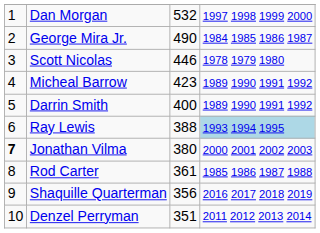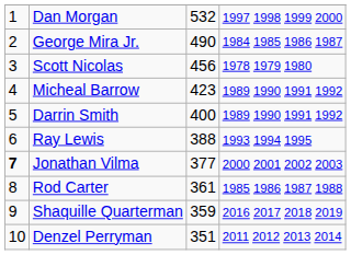 <table class="wikitable">
 <tr>
 </tr>
 <tr>
 <td>1</td>
 <td><a href='#'>Dan Morgan</a></td>
 <td>532</td>
 <td style="font-size:80%;"><a href='#'>1997</a> <a href='#'>1998</a> <a href='#'>1999</a> <a href='#'>2000</a></td>
 </tr>
 <tr>
 <td>2</td>
 <td><a href='#'>George Mira Jr.</a></td>
 <td>490</td>
 <td style="font-size:80%;"><a href='#'>1984</a> <a href='#'>1985</a> <a href='#'>1986</a> <a href='#'>1987</a></td>
 </tr>
 <tr>
 <td>3</td>
 <td><a href='#'>Scott Nicolas</a></td>
-<td>446</td>
+<td>456</td>
 <td style="font-size:80%;"><a href='#'>1978</a> <a href='#'>1979</a> <a href='#'>1980</a></td>
 </tr>
 <tr>
 <td>4</td>
 <td><a href='#'>Micheal Barrow</a></td>
 <td>423</td>
 <td style="font-size:80%;"><a href='#'>1989</a> <a href='#'>1990</a> <a href='#'>1991</a> <a href='#'>1992</a></td>
 </tr>
 <tr>
 <td>5</td>
 <td><a href='#'>Darrin Smith</a></td>
 <td>400</td>
 <td style="font-size:80%;"><a href='#'>1989</a> <a href='#'>1990</a> <a href='#'>1991</a> <a href='#'>1992</a></td>
 </tr>
 <tr>
 <td>6</td>
 <td><a href='#'>Ray Lewis</a></td>
 <td>388</td>
-<td style="background: lightblue; font-size:80%;"><a href='#'>1993</a> <a href='#'>1994</a> <a href='#'>1995</a></td>
+<td style="font-size:80%;"><a href='#'>1993</a> <a href='#'>1994</a> <a href='#'>1995</a></td>
 </tr>
 <tr>
 <td><strong>7</strong></td>
 <td><a href='#'>Jonathan Vilma</a></td>
-<td>380</td>
+<td>377</td>
 <td style="font-size:80%;"><a href='#'>2000</a> <a href='#'>2001</a> <a href='#'>2002</a> <a href='#'>2003</a></td>
 </tr>
 <tr>
 <td>8</td>
 <td><a href='#'>Rod Carter</a></td>
 <td>361</td>
 <td style="font-size:80%;"><a href='#'>1985</a> <a href='#'>1986</a> <a href='#'>1987</a> <a href='#'>1988</a></td>
 </tr>
 <tr>
 <td>9</td>
 <td><a href='#'>Shaquille Quarterman</a></td>
-<td>356</td>
+<td>359</td>
 <td style="font-size:80%;"><a href='#'>2016</a> <a href='#'>2017</a> <a href='#'>2018</a> <a href='#'>2019</a></td>
 </tr>
 <tr>
 <td>10</td>
 <td><a href='#'>Denzel Perryman</a></td>
 <td>351</td>
 <td style="font-size:80%;"><a href='#'>2011</a> <a href='#'>2012</a> <a href='#'>2013</a> <a href='#'>2014</a></td>
 </tr>
 </table>
